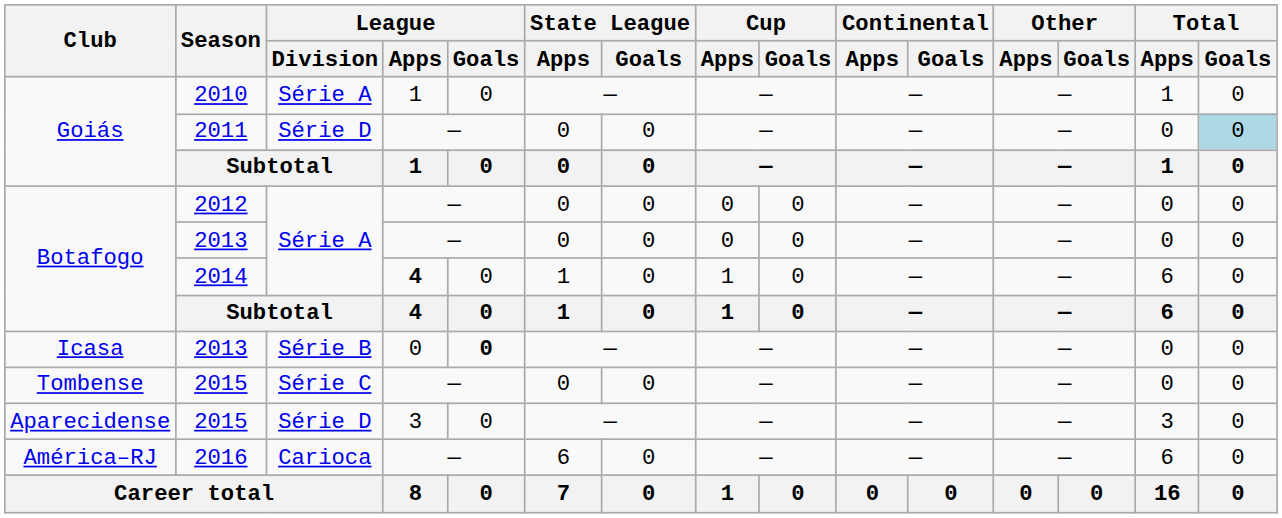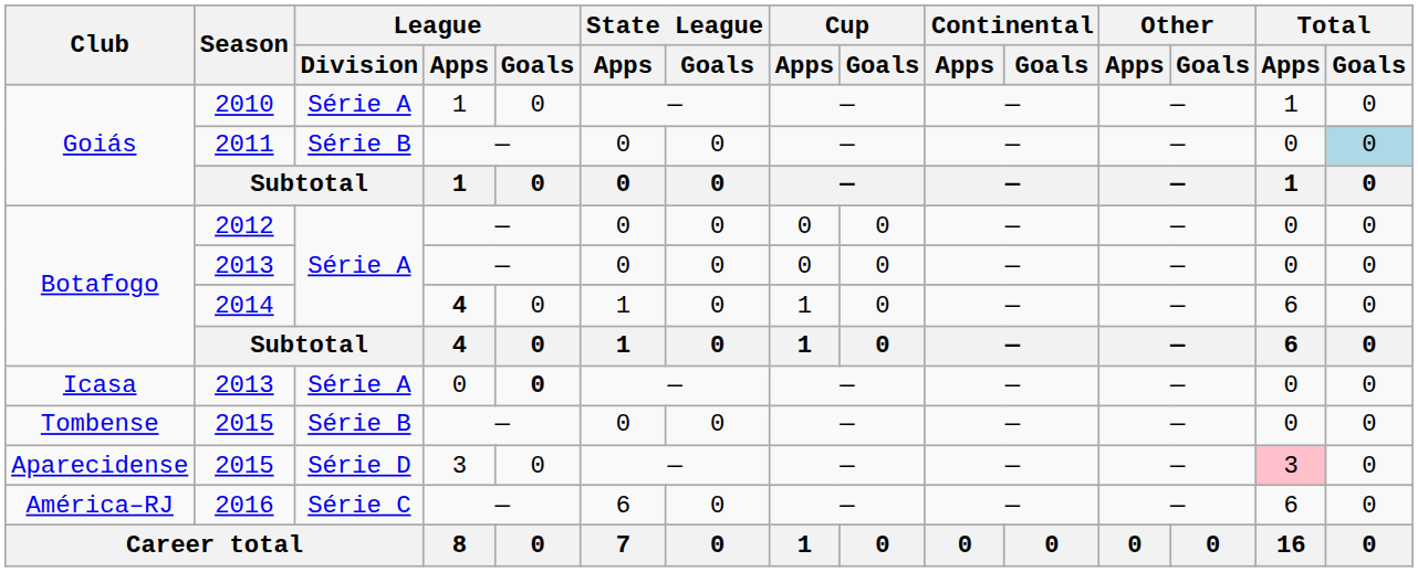 <table class="wikitable" style="text-align: center;">
 <tr>
 <th rowspan="2">Club</th>
 <th rowspan="2">Season</th>
 <th colspan="3">League</th>
 <th colspan="2">State League</th>
 <th colspan="2">Cup</th>
 <th colspan="2">Continental</th>
 <th colspan="2">Other</th>
 <th colspan="2">Total</th>
 </tr>
 <tr>
 <th>Division</th>
 <th>Apps</th>
 <th>Goals</th>
 <th>Apps</th>
 <th>Goals</th>
 <th>Apps</th>
 <th>Goals</th>
 <th>Apps</th>
 <th>Goals</th>
 <th>Apps</th>
 <th>Goals</th>
 <th>Apps</th>
 <th>Goals</th>
 </tr>
 <tr>
 <td rowspan=3 align="center"><a href='#'>Goiás</a></td>
 <td><a href='#'>2010</a></td>
 <td><a href='#'>Série A</a></td>
 <td>1</td>
 <td>0</td>
 <td colspan="2">—</td>
 <td colspan="2">—</td>
 <td colspan="2">—</td>
 <td colspan="2">—</td>
 <td>1</td>
 <td>0</td>
 </tr>
 <tr>
 <td><a href='#'>2011</a></td>
-<td><a href='#'>Série D</a></td>
+<td><a href='#'>Série B</a></td>
 <td colspan="2">—</td>
 <td>0</td>
 <td>0</td>
 <td colspan="2">—</td>
 <td colspan="2">—</td>
 <td colspan="2">—</td>
 <td>0</td>
 <td style="background: lightblue;">0</td>
 </tr>
 <tr>
 <th colspan="2">Subtotal</th>
 <th>1</th>
 <th>0</th>
 <th>0</th>
 <th>0</th>
 <th colspan="2">—</th>
 <th colspan="2">—</th>
 <th colspan="2">—</th>
 <th>1</th>
 <th>0</th>
 </tr>
 <tr>
 <td rowspan=4 align="center"><a href='#'>Botafogo</a></td>
 <td><a href='#'>2012</a></td>
 <td rowspan=3><a href='#'>Série A</a></td>
 <td colspan="2">—</td>
 <td>0</td>
 <td>0</td>
 <td>0</td>
 <td>0</td>
 <td colspan="2">—</td>
 <td colspan="2">—</td>
 <td>0</td>
 <td>0</td>
 </tr>
 <tr>
 <td><a href='#'>2013</a></td>
 <td colspan="2">—</td>
 <td>0</td>
 <td>0</td>
 <td>0</td>
 <td>0</td>
 <td colspan="2">—</td>
 <td colspan="2">—</td>
 <td>0</td>
 <td>0</td>
 </tr>
 <tr>
 <td><a href='#'>2014</a></td>
 <td><strong>4</strong></td>
 <td>0</td>
 <td>1</td>
 <td>0</td>
 <td>1</td>
 <td>0</td>
 <td colspan="2">—</td>
 <td colspan="2">—</td>
 <td>6</td>
 <td>0</td>
 </tr>
 <tr>
 <th colspan="2">Subtotal</th>
 <th>4</th>
 <th>0</th>
 <th>1</th>
 <th>0</th>
 <th>1</th>
 <th>0</th>
 <th colspan="2">—</th>
 <th colspan="2">—</th>
 <th>6</th>
 <th>0</th>
 </tr>
 <tr>
 <td align="center"><a href='#'>Icasa</a></td>
 <td><a href='#'>2013</a></td>
-<td><a href='#'>Série B</a></td>
+<td><a href='#'>Série A</a></td>
 <td>0</td>
 <td><strong>0</strong></td>
 <td colspan="2">—</td>
 <td colspan="2">—</td>
 <td colspan="2">—</td>
 <td colspan="2">—</td>
 <td>0</td>
 <td>0</td>
 </tr>
 <tr>
 <td align="center"><a href='#'>Tombense</a></td>
 <td><a href='#'>2015</a></td>
-<td><a href='#'>Série C</a></td>
+<td><a href='#'>Série B</a></td>
 <td colspan="2">—</td>
 <td>0</td>
 <td>0</td>
 <td colspan="2">—</td>
 <td colspan="2">—</td>
 <td colspan="2">—</td>
 <td>0</td>
 <td>0</td>
 </tr>
 <tr>
 <td align="center"><a href='#'>Aparecidense</a></td>
 <td><a href='#'>2015</a></td>
 <td><a href='#'>Série D</a></td>
 <td>3</td>
 <td>0</td>
 <td colspan="2">—</td>
 <td colspan="2">—</td>
 <td colspan="2">—</td>
 <td colspan="2">—</td>
-<td>3</td>
+<td style="background: pink;">3</td>
 <td>0</td>
 </tr>
 <tr>
 <td align="center"><a href='#'>América–RJ</a></td>
 <td><a href='#'>2016</a></td>
-<td><a href='#'>Carioca</a></td>
+<td><a href='#'>Série C</a></td>
 <td colspan="2">—</td>
 <td>6</td>
 <td>0</td>
 <td colspan="2">—</td>
 <td colspan="2">—</td>
 <td colspan="2">—</td>
 <td>6</td>
 <td>0</td>
 </tr>
 <tr>
 <th colspan="3"><strong>Career total</strong></th>
 <th>8</th>
 <th>0</th>
 <th>7</th>
 <th>0</th>
 <th>1</th>
 <th>0</th>
 <th>0</th>
 <th>0</th>
 <th>0</th>
 <th>0</th>
 <th>16</th>
 <th>0</th>
 </tr>
 </table>
